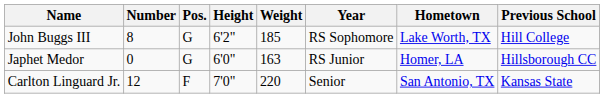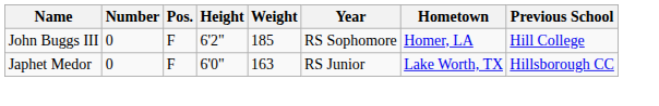 <table class="wikitable sortable" border="1">
 <tr>
 <th>Name</th>
 <th>Number</th>
 <th>Pos.</th>
 <th>Height</th>
 <th>Weight</th>
 <th>Year</th>
 <th>Hometown</th>
 <th class="unsortable">Previous School</th>
 </tr>
 <tr>
 <td>John Buggs III</td>
-<td>8</td>
-<td>G</td>
+<td>0</td>
+<td>F</td>
 <td>6'2"</td>
 <td>185</td>
 <td>RS Sophomore</td>
-<td><a href='#'>Lake Worth, TX</a></td>
+<td><a href='#'>Homer, LA</a></td>
 <td><a href='#'>Hill College</a></td>
 </tr>
 <tr>
 <td>Japhet Medor</td>
 <td>0</td>
-<td>G</td>
+<td>F</td>
 <td>6'0"</td>
 <td>163</td>
 <td>RS Junior</td>
-<td><a href='#'>Homer, LA</a></td>
+<td><a href='#'>Lake Worth, TX</a></td>
 <td><a href='#'>Hillsborough CC</a></td>
 </tr>
-<tr>
-<td>Carlton Linguard Jr.</td>
-<td>12</td>
-<td>F</td>
-<td>7'0"</td>
-<td>220</td>
-<td>Senior</td>
-<td><a href='#'>San Antonio, TX</a></td>
-<td><a href='#'>Kansas State</a></td>
-</tr>
 </table>
